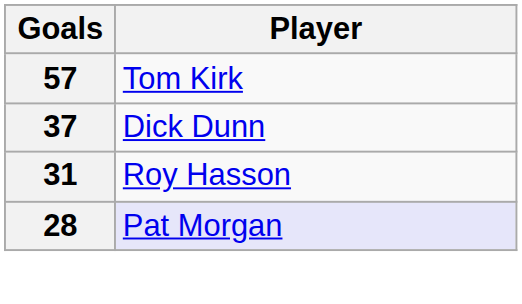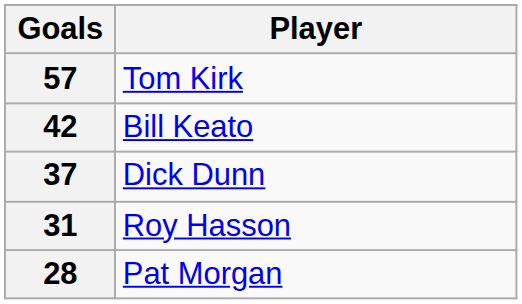 <table class="wikitable" style="text-align:left;">
 <tr>
 <th width=50>Goals</th>
 <th width=200>Player</th>
 </tr>
 <tr>
 <th>57</th>
 <td> <a href='#'>Tom Kirk</a></td>
+</tr>
+<tr>
+<th>42</th>
+<td> <a href='#'>Bill Keato</a></td>
 </tr>
 <tr>
 <th>37</th>
 <td> <a href='#'>Dick Dunn</a></td>
 </tr>
 <tr>
 <th>31</th>
 <td> <a href='#'>Roy Hasson</a></td>
 </tr>
 <tr>
 <th>28</th>
-<td style="background: lavender;"> <a href='#'>Pat Morgan</a></td>
+<td> <a href='#'>Pat Morgan</a></td>
 </tr>
 </table>
